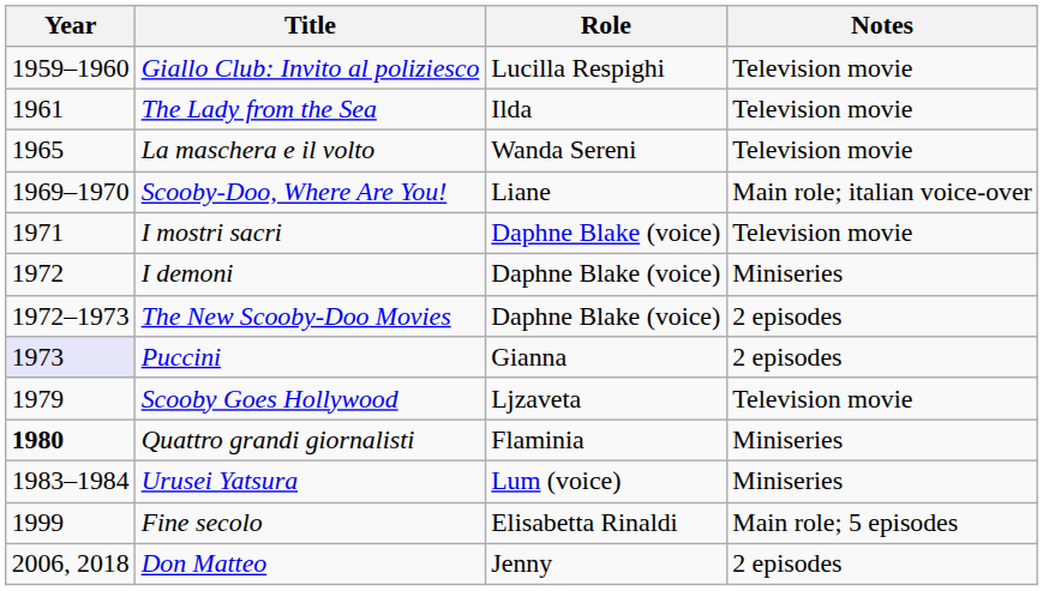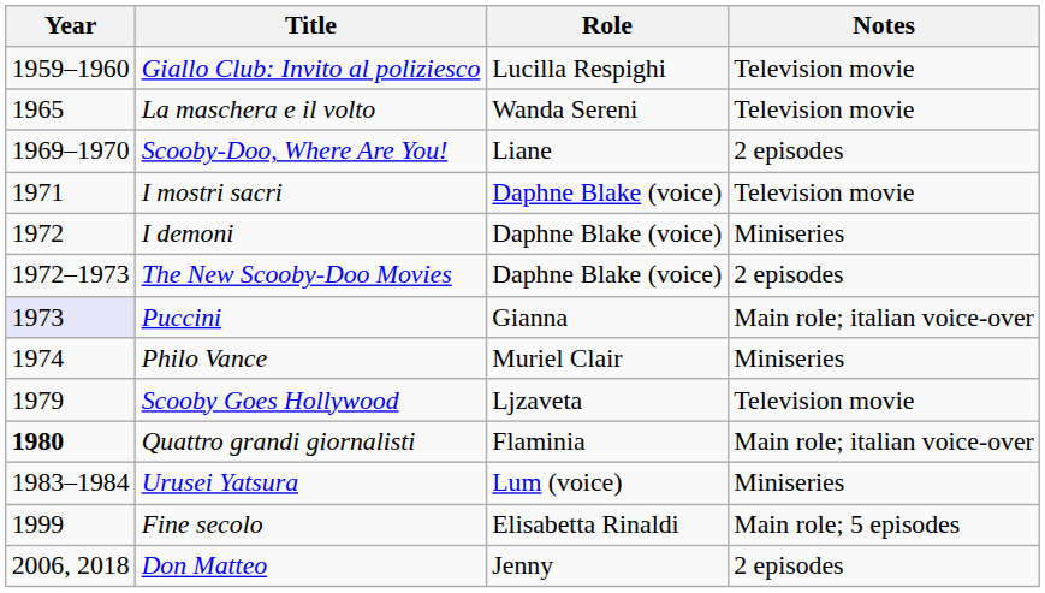 <table class="wikitable plainrowheaders sortable">
 <tr>
 <th scope="col">Year</th>
 <th scope="col">Title</th>
 <th scope="col">Role</th>
 <th scope="col" class="unsortable">Notes</th>
 </tr>
 <tr>
 <td>1959–1960</td>
 <td><em><a href='#'>Giallo Club: Invito al poliziesco</a></em></td>
 <td>Lucilla Respighi</td>
 <td>Television movie</td>
 </tr>
 <tr>
-<td>1961</td>
-<td><em><a href='#'>The Lady from the Sea</a></em></td>
-<td>Ilda</td>
-<td>Television movie</td>
-</tr>
-<tr>
 <td>1965</td>
 <td><em>La maschera e il volto</em></td>
 <td>Wanda Sereni</td>
 <td>Television movie</td>
 </tr>
 <tr>
 <td>1969–1970</td>
 <td><em><a href='#'>Scooby-Doo, Where Are You!</a></em></td>
 <td>Liane</td>
-<td>Main role; italian voice-over</td>
+<td>2 episodes</td>
 </tr>
 <tr>
 <td>1971</td>
 <td><em>I mostri sacri</em></td>
 <td><a href='#'>Daphne Blake</a> (voice)</td>
 <td>Television movie</td>
 </tr>
 <tr>
 <td>1972</td>
 <td><em>I demoni</em></td>
 <td>Daphne Blake (voice)</td>
 <td>Miniseries</td>
 </tr>
 <tr>
 <td>1972–1973</td>
 <td><em><a href='#'>The New Scooby-Doo Movies</a></em></td>
 <td>Daphne Blake (voice)</td>
 <td>2 episodes</td>
 </tr>
 <tr>
 <td style="background: lavender;">1973</td>
 <td><em><a href='#'>Puccini</a></em></td>
 <td>Gianna</td>
-<td>2 episodes</td>
+<td>Main role; italian voice-over</td>
+</tr>
+<tr>
+<td>1974</td>
+<td><em>Philo Vance</em></td>
+<td>Muriel Clair</td>
+<td>Miniseries</td>
 </tr>
 <tr>
 <td>1979</td>
 <td><em><a href='#'>Scooby Goes Hollywood</a></em></td>
 <td>Ljzaveta</td>
 <td>Television movie</td>
 </tr>
 <tr>
 <td><strong>1980</strong></td>
 <td><em>Quattro grandi giornalisti</em></td>
 <td>Flaminia</td>
-<td>Miniseries</td>
+<td>Main role; italian voice-over</td>
 </tr>
 <tr>
 <td>1983–1984</td>
 <td><em><a href='#'>Urusei Yatsura</a></em></td>
 <td><a href='#'>Lum</a> (voice)</td>
 <td>Miniseries</td>
 </tr>
 <tr>
 <td>1999</td>
 <td><em>Fine secolo</em></td>
 <td>Elisabetta Rinaldi</td>
 <td>Main role; 5 episodes</td>
 </tr>
 <tr>
 <td>2006, 2018</td>
 <td><em><a href='#'>Don Matteo</a></em></td>
 <td>Jenny</td>
 <td>2 episodes</td>
 </tr>
 </table>
